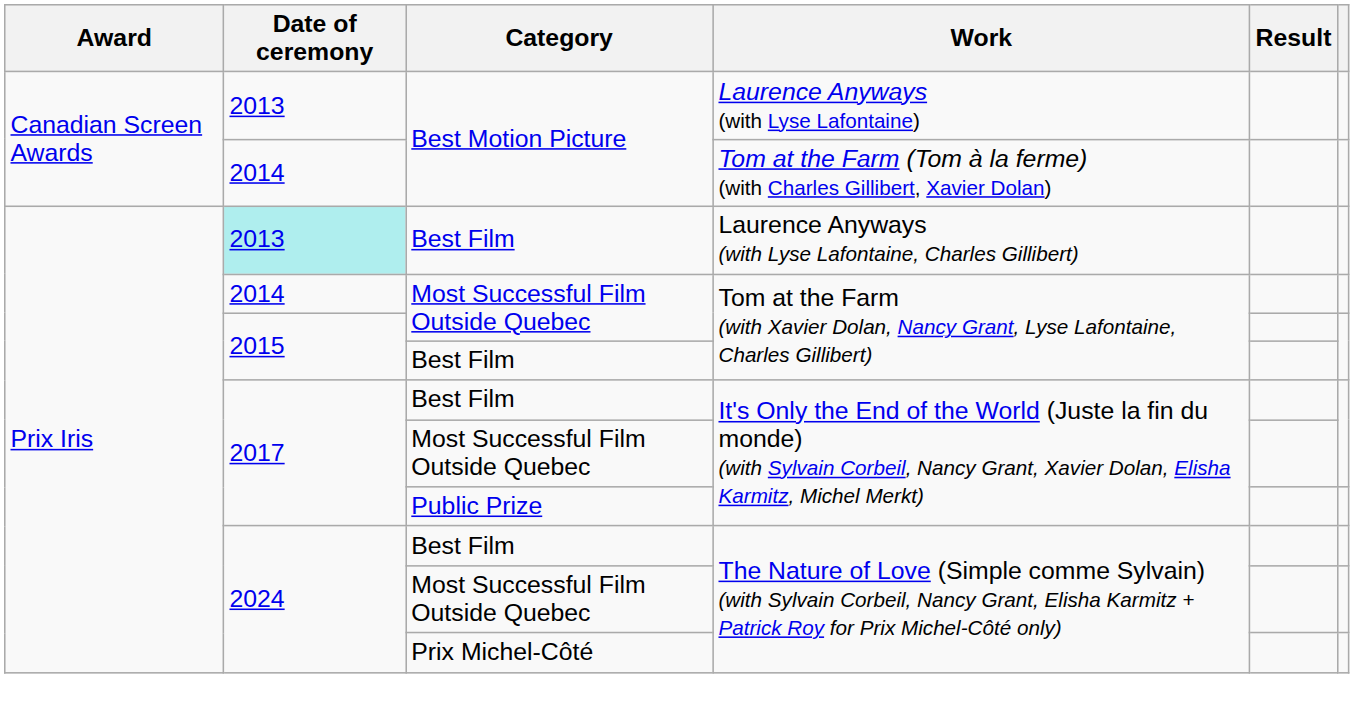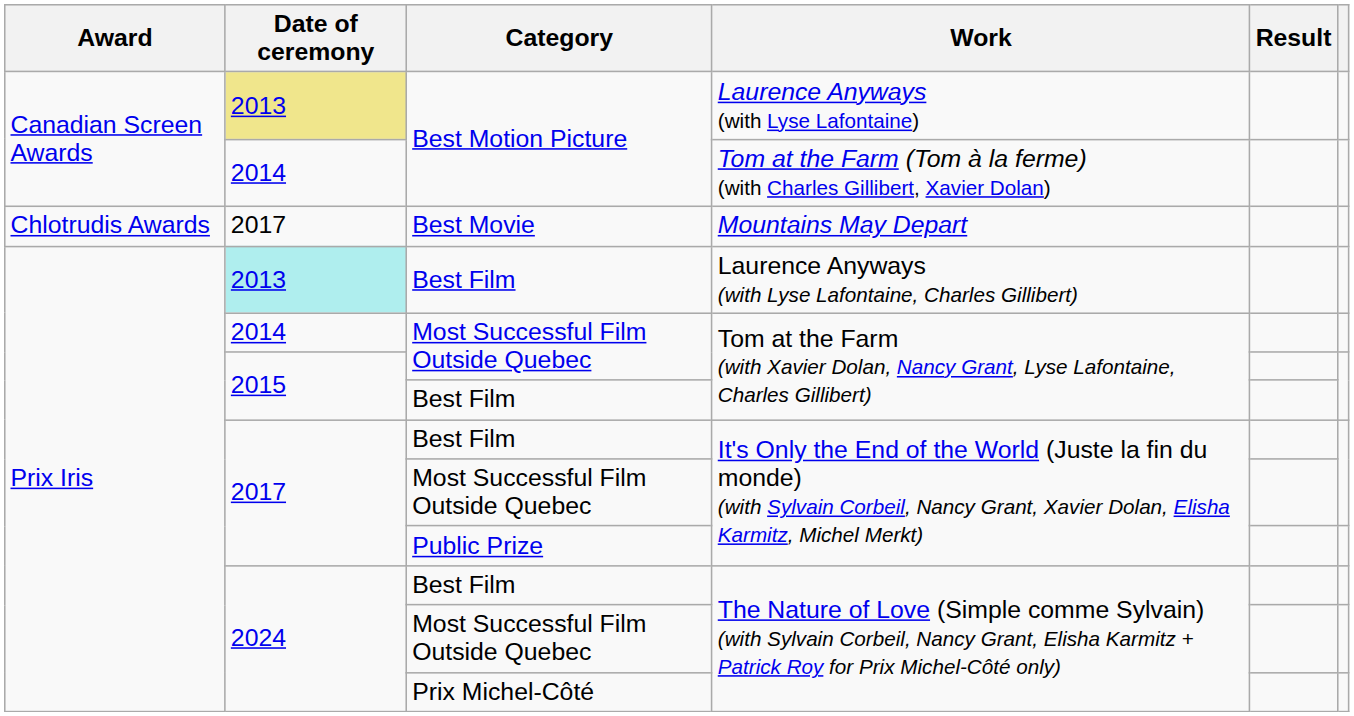 <table class="wikitable plainrowheaders sortable">
 <tr>
 <th scope="col">Award</th>
 <th scope="col">Date of ceremony</th>
 <th scope="col">Category</th>
 <th scope="col">Work</th>
 <th scope="col">Result</th>
 <th scope="col" class="unsortable"></th>
 </tr>
 <tr>
 <td rowspan=2><a href='#'>Canadian Screen Awards</a></td>
-<td><a href='#'>2013</a></td>
+<td style="background: khaki;"><a href='#'>2013</a></td>
 <td rowspan=2><a href='#'>Best Motion Picture</a></td>
 <td><em><a href='#'>Laurence Anyways</a></em><br><small>(with <a href='#'>Lyse Lafontaine</a>)</small></td>
 <td></td>
 <td></td>
 </tr>
 <tr>
 <td><a href='#'>2014</a></td>
 <td><em><a href='#'>Tom at the Farm</a> (Tom à la ferme)</em><br><small>(with <a href='#'>Charles Gillibert</a>, <a href='#'>Xavier Dolan</a>)</small></td>
+<td></td>
+<td></td>
+</tr>
+<tr>
+<td><a href='#'>Chlotrudis Awards</a></td>
+<td>2017</td>
+<td><a href='#'>Best Movie</a></td>
+<td><em><a href='#'>Mountains May Depart</a></td>
 <td></td>
 <td></td>
 </tr>
 <tr>
 <td rowspan=10><a href='#'>Prix Iris</a></td>
 <td style="background: paleturquoise;"><a href='#'>2013</a></td>
 <td><a href='#'>Best Film</a></td>
 <td></em>Laurence Anyways<em><br><small>(with Lyse Lafontaine, Charles Gillibert)</small></td>
 <td></td>
 <td></td>
 </tr>
 <tr>
 <td><a href='#'>2014</a></td>
 <td rowspan=2><a href='#'>Most Successful Film Outside Quebec</a></td>
 <td rowspan=3></em>Tom at the Farm<em><br><small>(with Xavier Dolan, <a href='#'>Nancy Grant</a>, Lyse Lafontaine, Charles Gillibert)</small></td>
 <td></td>
 <td></td>
 </tr>
 <tr>
 <td rowspan=2><a href='#'>2015</a></td>
 <td></td>
 <td rowspan=2></td>
 </tr>
 <tr>
 <td>Best Film</td>
 <td></td>
 </tr>
 <tr>
 <td rowspan=3><a href='#'>2017</a></td>
 <td>Best Film</td>
 <td rowspan=3></em><a href='#'>It's Only the End of the World</a> (Juste la fin du monde)<em><br><small>(with <a href='#'>Sylvain Corbeil</a>, Nancy Grant, Xavier Dolan, <a href='#'>Elisha Karmitz</a>, Michel Merkt)</small></td>
 <td></td>
 <td rowspan=2></td>
 </tr>
 <tr>
 <td>Most Successful Film Outside Quebec</td>
 <td></td>
 </tr>
 <tr>
 <td><a href='#'>Public Prize</a></td>
 <td></td>
 <td></td>
 </tr>
 <tr>
 <td rowspan=3><a href='#'>2024</a></td>
 <td>Best Film</td>
 <td rowspan=3></em><a href='#'>The Nature of Love</a> (Simple comme Sylvain)<em><br><small>(with Sylvain Corbeil, Nancy Grant, Elisha Karmitz + <a href='#'>Patrick Roy</a> for Prix Michel-Côté only)</small></td>
 <td></td>
 <td></td>
 </tr>
 <tr>
 <td>Most Successful Film Outside Quebec</td>
 <td></td>
 <td></td>
 </tr>
 <tr>
 <td>Prix Michel-Côté</td>
 <td></td>
 <td></td>
 </tr>
 </table>
